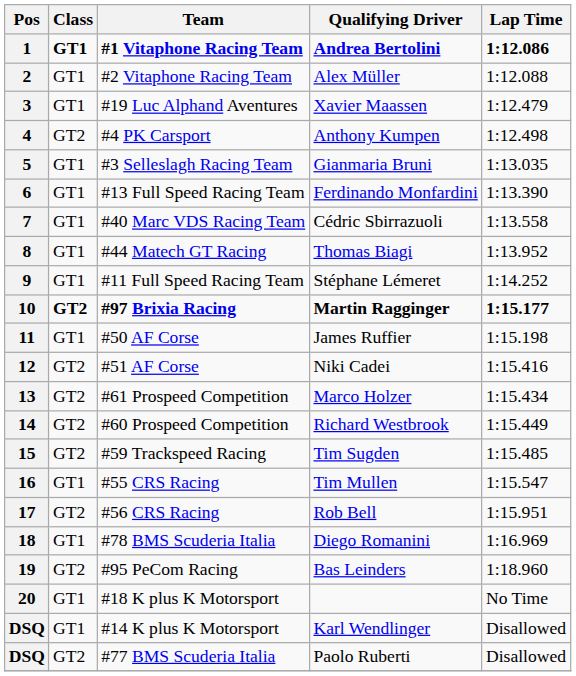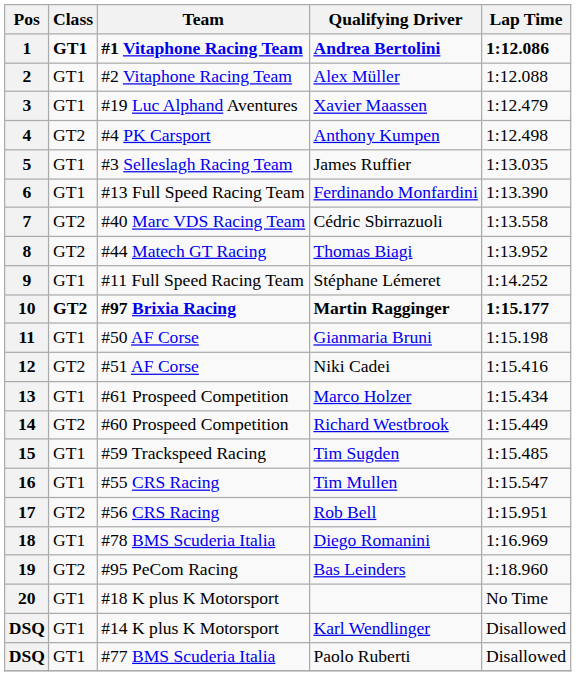 <table class="wikitable" style="font-size: 90%;">
 <tr>
 <th>Pos</th>
 <th>Class</th>
 <th>Team</th>
 <th>Qualifying Driver</th>
 <th>Lap Time</th>
 </tr>
 <tr style="font-weight:bold">
 <th>1</th>
 <td>GT1</td>
 <td>#1 <a href='#'>Vitaphone Racing Team</a></td>
 <td><a href='#'>Andrea Bertolini</a></td>
 <td>1:12.086</td>
 </tr>
 <tr>
 <th>2</th>
 <td>GT1</td>
 <td>#2 <a href='#'>Vitaphone Racing Team</a></td>
 <td><a href='#'>Alex Müller</a></td>
 <td>1:12.088</td>
 </tr>
 <tr>
 <th>3</th>
 <td>GT1</td>
 <td>#19 <a href='#'>Luc Alphand</a> Aventures</td>
 <td><a href='#'>Xavier Maassen</a></td>
 <td>1:12.479</td>
 </tr>
 <tr>
 <th>4</th>
 <td>GT2</td>
 <td>#4 <a href='#'>PK Carsport</a></td>
 <td><a href='#'>Anthony Kumpen</a></td>
 <td>1:12.498</td>
 </tr>
 <tr>
 <th>5</th>
 <td>GT1</td>
 <td>#3 <a href='#'>Selleslagh Racing Team</a></td>
-<td><a href='#'>Gianmaria Bruni</a></td>
+<td>James Ruffier</td>
 <td>1:13.035</td>
 </tr>
 <tr>
 <th>6</th>
 <td>GT1</td>
 <td>#13 Full Speed Racing Team</td>
 <td><a href='#'>Ferdinando Monfardini</a></td>
 <td>1:13.390</td>
 </tr>
 <tr>
 <th>7</th>
-<td>GT1</td>
+<td>GT2</td>
 <td>#40 <a href='#'>Marc VDS Racing Team</a></td>
 <td>Cédric Sbirrazuoli</td>
 <td>1:13.558</td>
 </tr>
 <tr>
 <th>8</th>
-<td>GT1</td>
+<td>GT2</td>
 <td>#44 <a href='#'>Matech GT Racing</a></td>
 <td><a href='#'>Thomas Biagi</a></td>
 <td>1:13.952</td>
 </tr>
 <tr>
 <th>9</th>
 <td>GT1</td>
 <td>#11 Full Speed Racing Team</td>
 <td>Stéphane Lémeret</td>
 <td>1:14.252</td>
 </tr>
 <tr style="font-weight:bold">
 <th>10</th>
 <td>GT2</td>
 <td>#97 <a href='#'>Brixia Racing</a></td>
 <td>Martin Ragginger</td>
 <td>1:15.177</td>
 </tr>
 <tr>
 <th>11</th>
 <td>GT1</td>
 <td>#50 <a href='#'>AF Corse</a></td>
-<td>James Ruffier</td>
+<td><a href='#'>Gianmaria Bruni</a></td>
 <td>1:15.198</td>
 </tr>
 <tr>
 <th>12</th>
 <td>GT2</td>
 <td>#51 <a href='#'>AF Corse</a></td>
 <td>Niki Cadei</td>
 <td>1:15.416</td>
 </tr>
 <tr>
 <th>13</th>
-<td>GT2</td>
+<td>GT1</td>
 <td>#61 Prospeed Competition</td>
 <td><a href='#'>Marco Holzer</a></td>
 <td>1:15.434</td>
 </tr>
 <tr>
 <th>14</th>
 <td>GT2</td>
 <td>#60 Prospeed Competition</td>
 <td><a href='#'>Richard Westbrook</a></td>
 <td>1:15.449</td>
 </tr>
 <tr>
 <th>15</th>
-<td>GT2</td>
+<td>GT1</td>
 <td>#59 Trackspeed Racing</td>
 <td><a href='#'>Tim Sugden</a></td>
 <td>1:15.485</td>
 </tr>
 <tr>
 <th>16</th>
 <td>GT1</td>
 <td>#55 <a href='#'>CRS Racing</a></td>
 <td><a href='#'>Tim Mullen</a></td>
 <td>1:15.547</td>
 </tr>
 <tr>
 <th>17</th>
 <td>GT2</td>
 <td>#56 <a href='#'>CRS Racing</a></td>
 <td><a href='#'>Rob Bell</a></td>
 <td>1:15.951</td>
 </tr>
 <tr>
 <th>18</th>
 <td>GT1</td>
 <td>#78 <a href='#'>BMS Scuderia Italia</a></td>
 <td><a href='#'>Diego Romanini</a></td>
 <td>1:16.969</td>
 </tr>
 <tr>
 <th>19</th>
 <td>GT2</td>
 <td>#95 PeCom Racing</td>
 <td><a href='#'>Bas Leinders</a></td>
 <td>1:18.960</td>
 </tr>
 <tr>
 <th>20</th>
 <td>GT1</td>
 <td>#18 K plus K Motorsport</td>
 <td></td>
 <td>No Time</td>
 </tr>
 <tr>
 <th>DSQ</th>
 <td>GT1</td>
 <td>#14 K plus K Motorsport</td>
 <td><a href='#'>Karl Wendlinger</a></td>
 <td>Disallowed</td>
 </tr>
 <tr>
 <th>DSQ</th>
-<td>GT2</td>
+<td>GT1</td>
 <td>#77 <a href='#'>BMS Scuderia Italia</a></td>
 <td>Paolo Ruberti</td>
 <td>Disallowed</td>
 </tr>
 <tr>
 </tr>
 </table>
